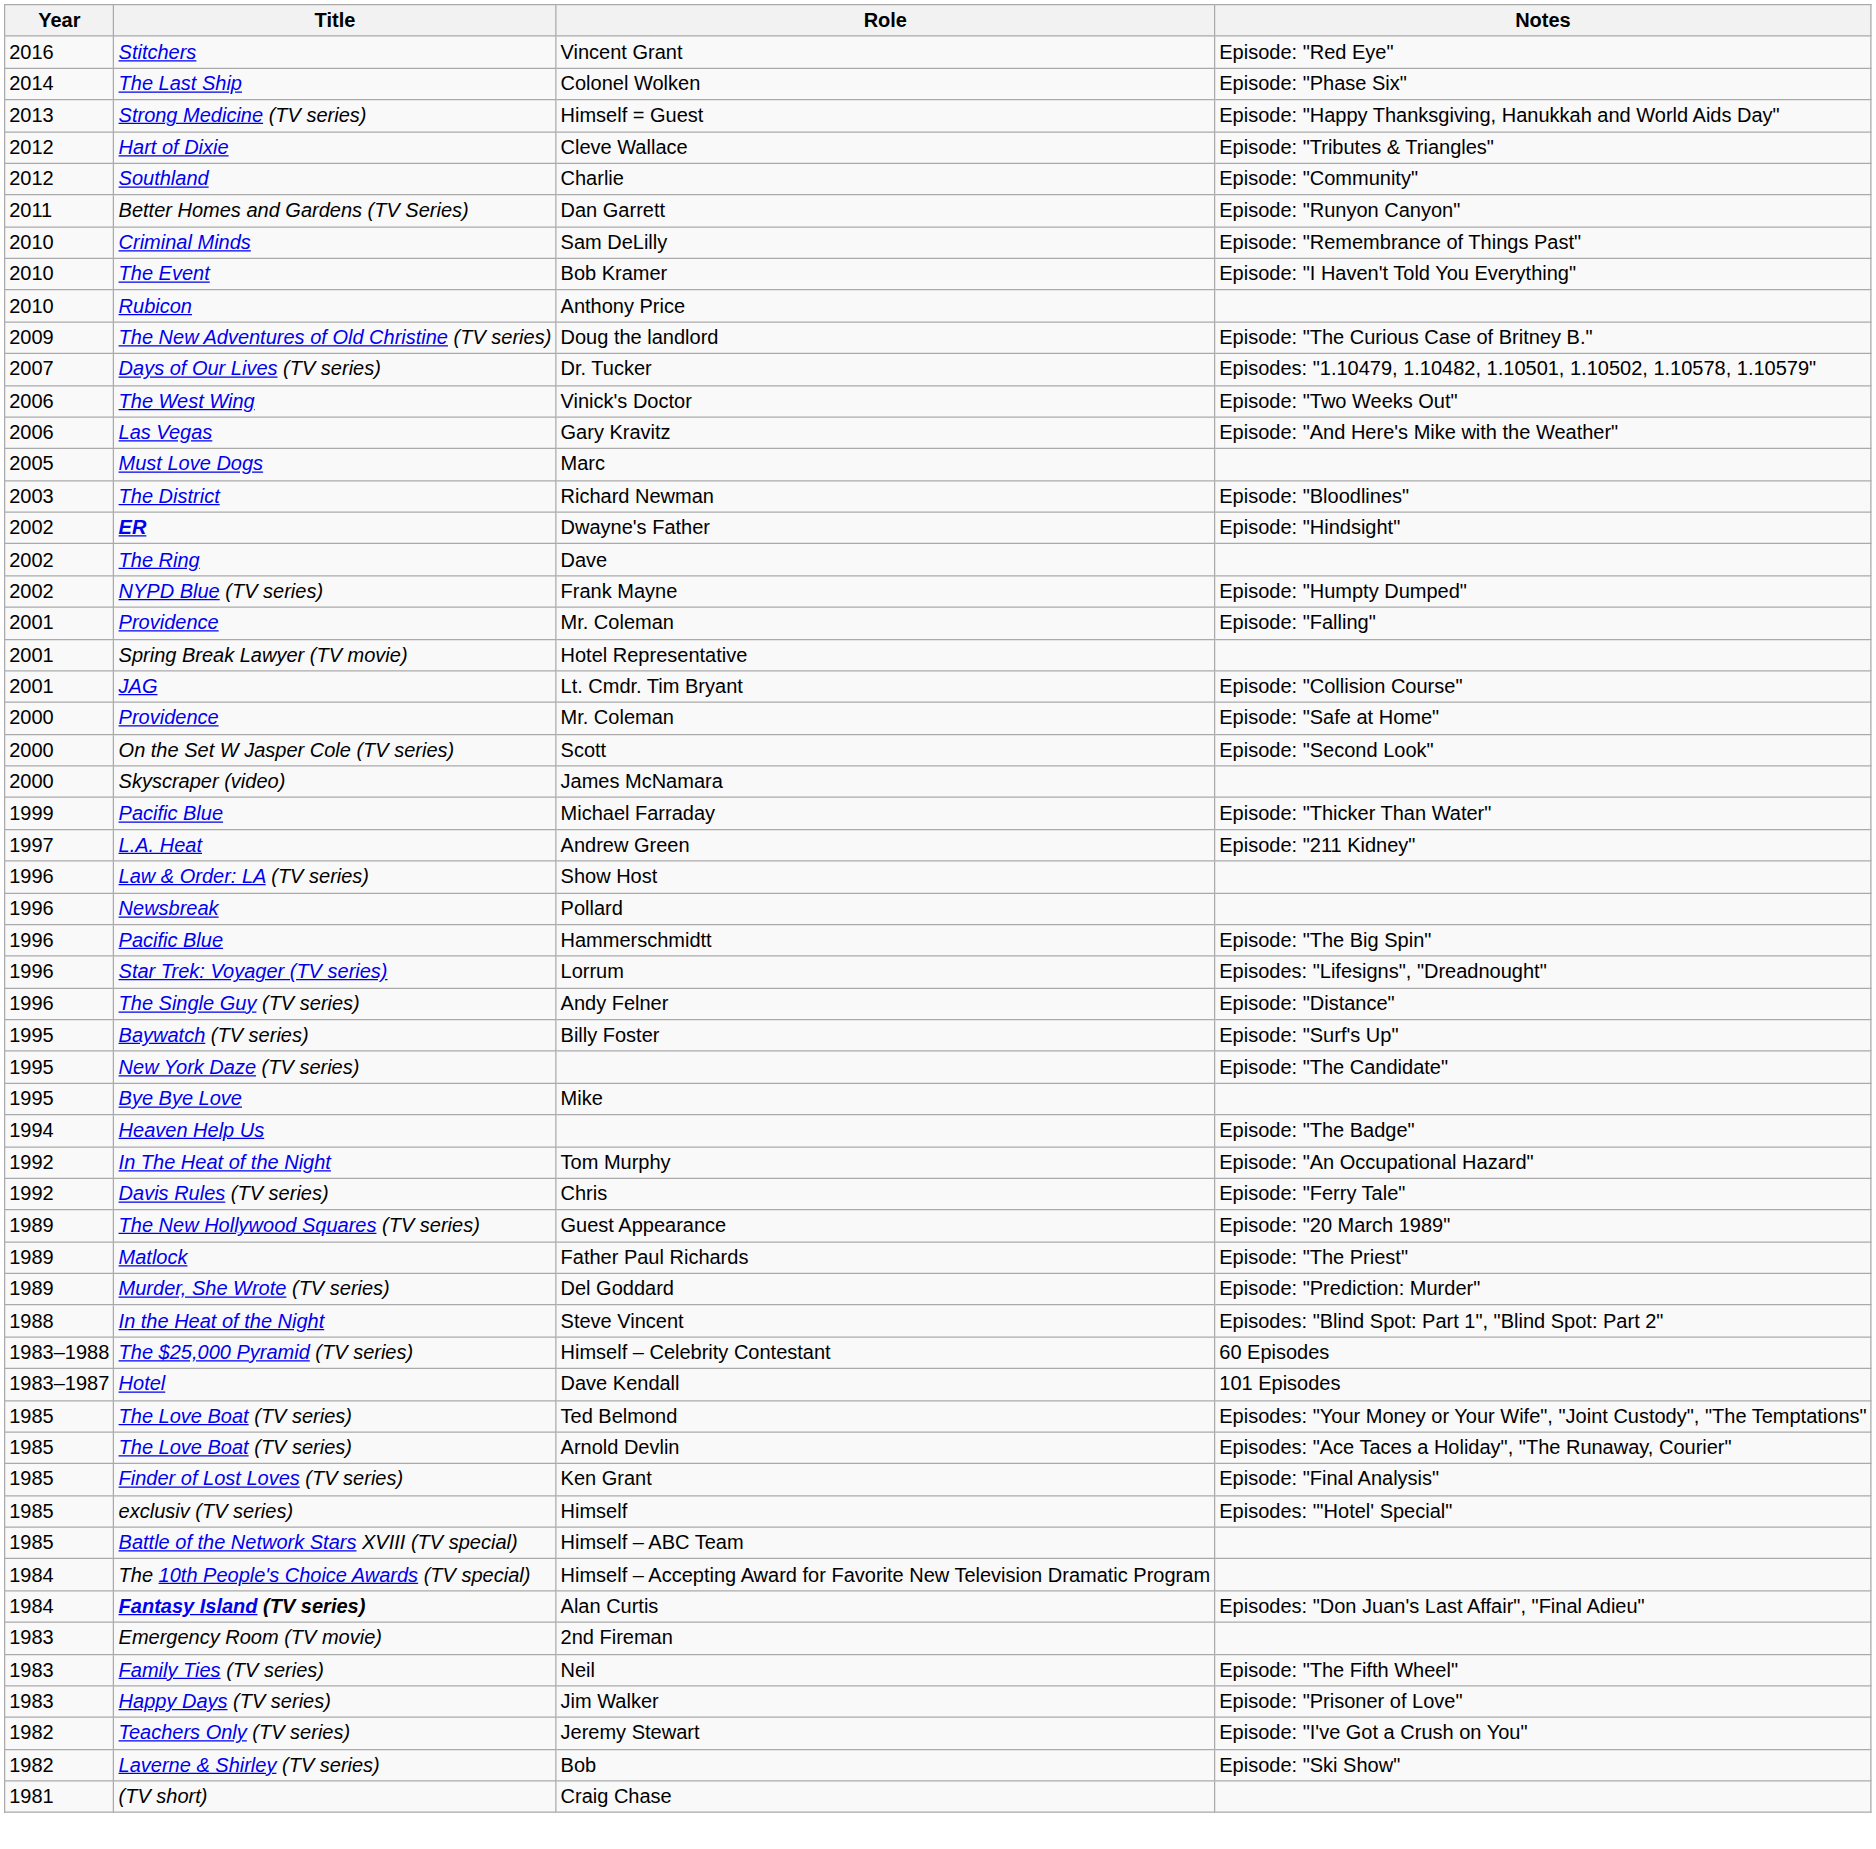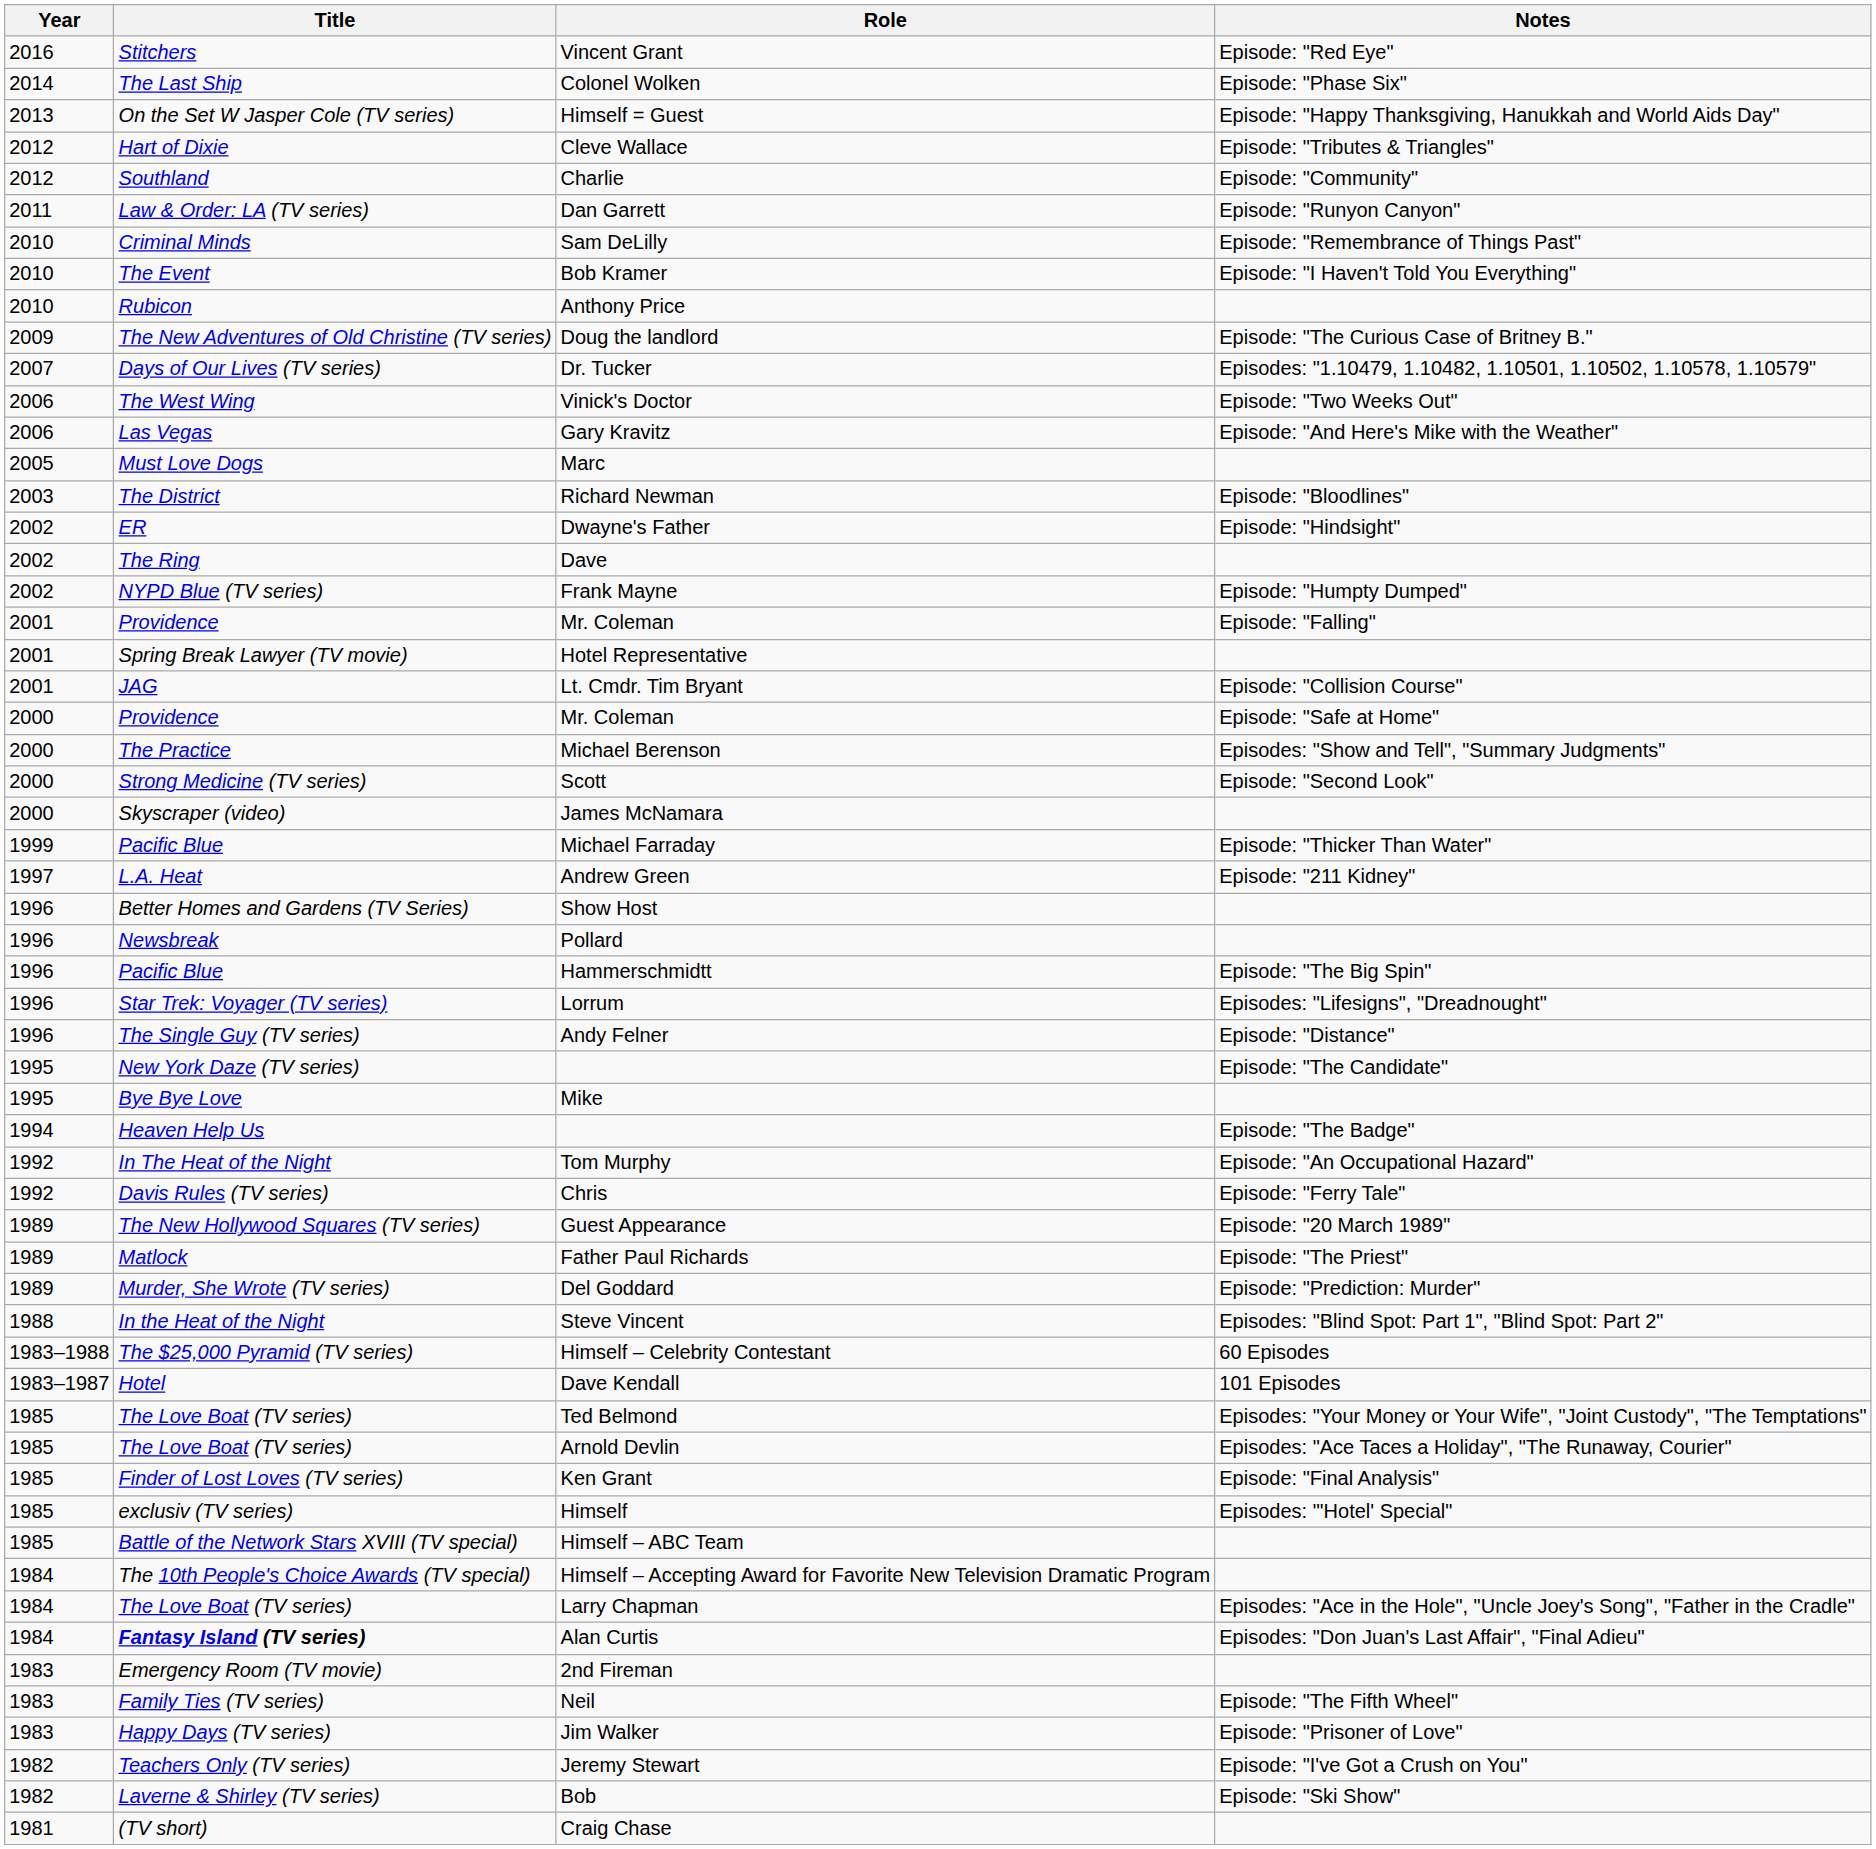 <table class="wikitable sortable">
 <tr>
 <th>Year</th>
 <th>Title</th>
 <th>Role</th>
 <th class="unsortable">Notes</th>
 </tr>
 <tr>
 <td>2016</td>
 <td><em><a href='#'>Stitchers</a></em></td>
 <td>Vincent Grant</td>
 <td>Episode: "Red Eye"</td>
 </tr>
 <tr>
 <td>2014</td>
 <td><em><a href='#'>The Last Ship</a></em></td>
 <td>Colonel Wolken</td>
 <td>Episode: "Phase Six"</td>
 </tr>
 <tr>
 <td>2013</td>
-<td><em><a href='#'>Strong Medicine</a> (TV series)</em></td>
+<td><em>On the Set W Jasper Cole (TV series)</em></td>
 <td>Himself = Guest</td>
 <td>Episode: "Happy Thanksgiving, Hanukkah and World Aids Day"</td>
 </tr>
 <tr>
 <td>2012</td>
 <td><em><a href='#'>Hart of Dixie</a></em></td>
 <td>Cleve Wallace</td>
 <td>Episode: "Tributes & Triangles"</td>
 </tr>
 <tr>
 <td>2012</td>
 <td><em><a href='#'>Southland</a></em></td>
 <td>Charlie</td>
 <td>Episode: "Community"</td>
 </tr>
 <tr>
 <td>2011</td>
-<td><em>Better Homes and Gardens (TV Series)</em></td>
+<td><em><a href='#'>Law & Order: LA</a> (TV series)</em></td>
 <td>Dan Garrett</td>
 <td>Episode: "Runyon Canyon"</td>
 </tr>
 <tr>
 <td>2010</td>
 <td><em><a href='#'>Criminal Minds</a></em></td>
 <td>Sam DeLilly</td>
 <td>Episode: "Remembrance of Things Past"</td>
 </tr>
 <tr>
 <td>2010</td>
 <td><em><a href='#'>The Event</a></em></td>
 <td>Bob Kramer</td>
 <td>Episode: "I Haven't Told You Everything"</td>
 </tr>
 <tr>
 <td>2010</td>
 <td><em><a href='#'>Rubicon</a></em></td>
 <td>Anthony Price</td>
 <td></td>
 </tr>
 <tr>
 <td>2009</td>
 <td><em><a href='#'>The New Adventures of Old Christine</a> (TV series)</em></td>
 <td>Doug the landlord</td>
 <td>Episode: "The Curious Case of Britney B."</td>
 </tr>
 <tr>
 <td>2007</td>
 <td><em><a href='#'>Days of Our Lives</a> (TV series)</em></td>
 <td>Dr. Tucker</td>
 <td>Episodes: "1.10479, 1.10482, 1.10501, 1.10502, 1.10578, 1.10579"</td>
 </tr>
 <tr>
 <td>2006</td>
 <td><em><a href='#'>The West Wing</a></em></td>
 <td>Vinick's Doctor</td>
 <td>Episode: "Two Weeks Out"</td>
 </tr>
 <tr>
 <td>2006</td>
 <td><em><a href='#'>Las Vegas</a></em></td>
 <td>Gary Kravitz</td>
 <td>Episode: "And Here's Mike with the Weather"</td>
 </tr>
 <tr>
 <td>2005</td>
 <td><em><a href='#'>Must Love Dogs</a></em></td>
 <td>Marc</td>
 <td></td>
 </tr>
 <tr>
 <td>2003</td>
 <td><em><a href='#'>The District</a></em></td>
 <td>Richard Newman</td>
 <td>Episode: "Bloodlines"</td>
 </tr>
 <tr>
 <td>2002</td>
-<td><strong><em><a href='#'>ER</a></em></strong></td>
+<td><em><a href='#'>ER</a></em></td>
 <td>Dwayne's Father</td>
 <td>Episode: "Hindsight"</td>
 </tr>
 <tr>
 <td>2002</td>
 <td><em><a href='#'>The Ring</a></em></td>
 <td>Dave</td>
 <td></td>
 </tr>
 <tr>
 <td>2002</td>
 <td><em><a href='#'>NYPD Blue</a> (TV series)</em></td>
 <td>Frank Mayne</td>
 <td>Episode: "Humpty Dumped"</td>
 </tr>
 <tr>
 <td>2001</td>
 <td><em><a href='#'>Providence</a></em></td>
 <td>Mr. Coleman</td>
 <td>Episode: "Falling"</td>
 </tr>
 <tr>
 <td>2001</td>
 <td><em>Spring Break Lawyer (TV movie)</em></td>
 <td>Hotel Representative</td>
 <td></td>
 </tr>
 <tr>
 <td>2001</td>
 <td><em><a href='#'>JAG</a></em></td>
 <td>Lt. Cmdr. Tim Bryant</td>
 <td>Episode: "Collision Course"</td>
 </tr>
 <tr>
 <td>2000</td>
 <td><em><a href='#'>Providence</a></em></td>
 <td>Mr. Coleman</td>
 <td>Episode: "Safe at Home"</td>
 </tr>
 <tr>
 <td>2000</td>
-<td><em>On the Set W Jasper Cole (TV series)</em></td>
+<td><em><a href='#'>The Practice</a></em></td>
+<td>Michael Berenson</td>
+<td>Episodes: "Show and Tell", "Summary Judgments"</td>
+</tr>
+<tr>
+<td>2000</td>
+<td><em><a href='#'>Strong Medicine</a> (TV series)</em></td>
 <td>Scott</td>
 <td>Episode: "Second Look"</td>
 </tr>
 <tr>
 <td>2000</td>
 <td><em>Skyscraper (video)</em></td>
 <td>James McNamara</td>
 <td></td>
 </tr>
 <tr>
 <td>1999</td>
 <td><em><a href='#'>Pacific Blue</a></em></td>
 <td>Michael Farraday</td>
 <td>Episode: "Thicker Than Water"</td>
 </tr>
 <tr>
 <td>1997</td>
 <td><em><a href='#'>L.A. Heat</a></em></td>
 <td>Andrew Green</td>
 <td>Episode: "211 Kidney"</td>
 </tr>
 <tr>
 <td>1996</td>
-<td><em><a href='#'>Law & Order: LA</a> (TV series)</em></td>
+<td><em>Better Homes and Gardens (TV Series)</em></td>
 <td>Show Host</td>
 <td></td>
 </tr>
 <tr>
 <td>1996</td>
 <td><em><a href='#'>Newsbreak</a></em></td>
 <td>Pollard</td>
 <td></td>
 </tr>
 <tr>
 <td>1996</td>
 <td><em><a href='#'>Pacific Blue</a></em></td>
 <td>Hammerschmidtt</td>
 <td>Episode: "The Big Spin"</td>
 </tr>
 <tr>
 <td>1996</td>
 <td><em><a href='#'>Star Trek: Voyager (TV series)</a></em></td>
 <td>Lorrum</td>
 <td>Episodes: "Lifesigns", "Dreadnought"</td>
 </tr>
 <tr>
 <td>1996</td>
 <td><em><a href='#'>The Single Guy</a> (TV series)</em></td>
 <td>Andy Felner</td>
 <td>Episode: "Distance"</td>
-</tr>
-<tr>
-<td>1995</td>
-<td><em><a href='#'>Baywatch</a> (TV series)</em></td>
-<td>Billy Foster</td>
-<td>Episode: "Surf's Up"</td>
 </tr>
 <tr>
 <td>1995</td>
 <td><em><a href='#'>New York Daze</a> (TV series)</em></td>
 <td></td>
 <td>Episode: "The Candidate"</td>
 </tr>
 <tr>
 <td>1995</td>
 <td><em><a href='#'>Bye Bye Love</a></em></td>
 <td>Mike</td>
 <td></td>
 </tr>
 <tr>
 <td>1994</td>
 <td><em><a href='#'>Heaven Help Us</a></em></td>
 <td></td>
 <td>Episode: "The Badge"</td>
 </tr>
 <tr>
 <td>1992</td>
 <td><em><a href='#'>In The Heat of the Night</a></em></td>
 <td>Tom Murphy</td>
 <td>Episode: "An Occupational Hazard"</td>
 </tr>
 <tr>
 <td>1992</td>
 <td><em><a href='#'>Davis Rules</a> (TV series)</em></td>
 <td>Chris</td>
 <td>Episode: "Ferry Tale"</td>
 </tr>
 <tr>
 <td>1989</td>
 <td><em><a href='#'>The New Hollywood Squares</a> (TV series)</em></td>
 <td>Guest Appearance</td>
 <td>Episode: "20 March 1989"</td>
 </tr>
 <tr>
 <td>1989</td>
 <td><em><a href='#'>Matlock</a></em></td>
 <td>Father Paul Richards</td>
 <td>Episode: "The Priest"</td>
 </tr>
 <tr>
 <td>1989</td>
 <td><em><a href='#'>Murder, She Wrote</a> (TV series)</em></td>
 <td>Del Goddard</td>
 <td>Episode: "Prediction: Murder"</td>
 </tr>
 <tr>
 <td>1988</td>
 <td><em><a href='#'>In the Heat of the Night</a></em></td>
 <td>Steve Vincent</td>
 <td>Episodes: "Blind Spot: Part 1", "Blind Spot: Part 2"</td>
 </tr>
 <tr>
 <td>1983–1988</td>
 <td><em><a href='#'>The $25,000 Pyramid</a> (TV series)</em></td>
 <td>Himself – Celebrity Contestant</td>
 <td>60 Episodes</td>
 </tr>
 <tr>
 <td>1983–1987</td>
 <td><em><a href='#'>Hotel</a></em></td>
 <td>Dave Kendall</td>
 <td>101 Episodes</td>
 </tr>
 <tr>
 <td>1985</td>
 <td><em><a href='#'>The Love Boat</a> (TV series)</em></td>
 <td>Ted Belmond</td>
 <td>Episodes: "Your Money or Your Wife", "Joint Custody", "The Temptations"</td>
 </tr>
 <tr>
 <td>1985</td>
 <td><em><a href='#'>The Love Boat</a> (TV series)</em></td>
 <td>Arnold Devlin</td>
 <td>Episodes: "Ace Taces a Holiday", "The Runaway, Courier"</td>
 </tr>
 <tr>
 <td>1985</td>
 <td><em><a href='#'>Finder of Lost Loves</a> (TV series)</em></td>
 <td>Ken Grant</td>
 <td>Episode: "Final Analysis"</td>
 </tr>
 <tr>
 <td>1985</td>
 <td><em>exclusiv (TV series)</em></td>
 <td>Himself</td>
 <td>Episodes: "'Hotel' Special"</td>
 </tr>
 <tr>
 <td>1985</td>
 <td><em><a href='#'>Battle of the Network Stars</a> XVIII (TV special)</em></td>
 <td>Himself – ABC Team</td>
 <td></td>
 </tr>
 <tr>
 <td>1984</td>
 <td><em>The <a href='#'>10th People's Choice Awards</a> (TV special)</em></td>
 <td>Himself – Accepting Award for Favorite New Television Dramatic Program</td>
 <td></td>
 </tr>
 <tr>
 <td>1984</td>
+<td><em><a href='#'>The Love Boat</a> (TV series)</em></td>
+<td>Larry Chapman</td>
+<td>Episodes: "Ace in the Hole", "Uncle Joey's Song", "Father in the Cradle"</td>
+</tr>
+<tr>
+<td>1984</td>
 <td><strong><em><a href='#'>Fantasy Island</a> (TV series)</em></strong></td>
 <td>Alan Curtis</td>
 <td>Episodes: "Don Juan's Last Affair", "Final Adieu"</td>
 </tr>
 <tr>
 <td>1983</td>
 <td><em>Emergency Room (TV movie)</em></td>
 <td>2nd Fireman</td>
 <td></td>
 </tr>
 <tr>
 <td>1983</td>
 <td><em><a href='#'>Family Ties</a> (TV series)</em></td>
 <td>Neil</td>
 <td>Episode: "The Fifth Wheel"</td>
 </tr>
 <tr>
 <td>1983</td>
 <td><em><a href='#'>Happy Days</a> (TV series)</em></td>
 <td>Jim Walker</td>
 <td>Episode: "Prisoner of Love"</td>
 </tr>
 <tr>
 <td>1982</td>
 <td><em><a href='#'>Teachers Only</a> (TV series)</em></td>
 <td>Jeremy Stewart</td>
 <td>Episode: "I've Got a Crush on You"</td>
 </tr>
 <tr>
 <td>1982</td>
 <td><em><a href='#'>Laverne & Shirley</a> (TV series)</em></td>
 <td>Bob</td>
 <td>Episode: "Ski Show"</td>
 </tr>
 <tr>
 <td>1981</td>
 <td><em> (TV short)</em></td>
 <td>Craig Chase</td>
 <td></td>
 </tr>
 </table>
